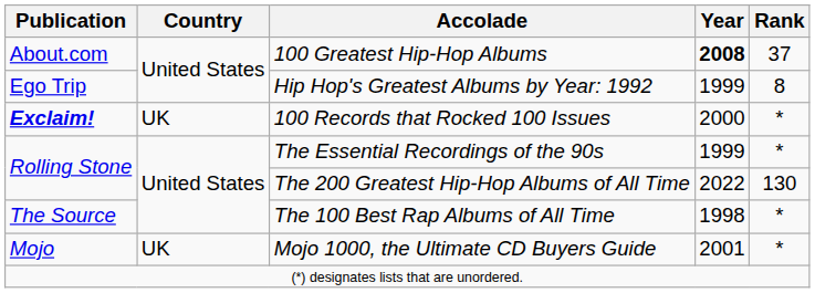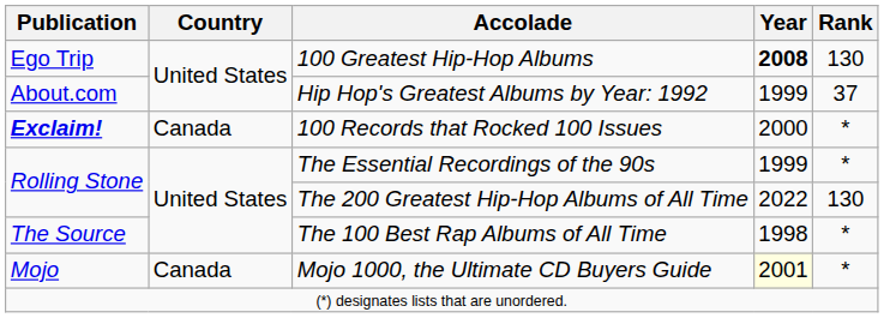 <table class="wikitable">
 <tr>
 <th>Publication</th>
 <th>Country</th>
 <th>Accolade</th>
 <th>Year</th>
 <th style="text-align:center;">Rank</th>
 </tr>
 <tr>
-<td><a href='#'>About.com</a></td>
+<td><a href='#'>Ego Trip</a></td>
 <td rowspan=2>United States</td>
 <td><em>100 Greatest Hip-Hop Albums</em></td>
 <td><strong>2008</strong></td>
+<td style="text-align:center;">130</td>
+</tr>
+<tr>
+<td><a href='#'>About.com</a></td>
+<td><em>Hip Hop's Greatest Albums by Year: 1992</em></td>
+<td>1999</td>
 <td style="text-align:center;">37</td>
 </tr>
 <tr>
-<td><a href='#'>Ego Trip</a></td>
-<td><em>Hip Hop's Greatest Albums by Year: 1992</em></td>
-<td>1999</td>
-<td style="text-align:center;">8</td>
-</tr>
-<tr>
 <td><strong><em><a href='#'>Exclaim!</a></em></strong></td>
-<td>UK</td>
+<td>Canada</td>
 <td><em>100 Records that Rocked 100 Issues</em></td>
 <td>2000</td>
 <td style="text-align:center;">*</td>
 </tr>
 <tr>
 <td rowspan=2><em><a href='#'>Rolling Stone</a></em></td>
 <td rowspan=3>United States</td>
 <td><em>The Essential Recordings of the 90s</em></td>
 <td>1999</td>
 <td style="text-align:center;">*</td>
 </tr>
 <tr>
 <td><em>The 200 Greatest Hip-Hop Albums of All Time</em></td>
 <td>2022</td>
 <td style="text-align:center;">130</td>
 </tr>
 <tr>
 <td><em><a href='#'>The Source</a></em></td>
 <td><em>The 100 Best Rap Albums of All Time</em></td>
 <td>1998</td>
 <td style="text-align:center;">*</td>
 </tr>
 <tr>
 <td><em><a href='#'>Mojo</a></em></td>
-<td>UK</td>
+<td>Canada</td>
 <td><em>Mojo 1000, the Ultimate CD Buyers Guide</em></td>
-<td>2001</td>
+<td style="background: lightyellow;">2001</td>
 <td style="text-align:center;">*</td>
 </tr>
 <tr>
 <td colspan="7" style="text-align:center; font-size:8pt;">(*) designates lists that are unordered.</td>
 </tr>
 </table>
